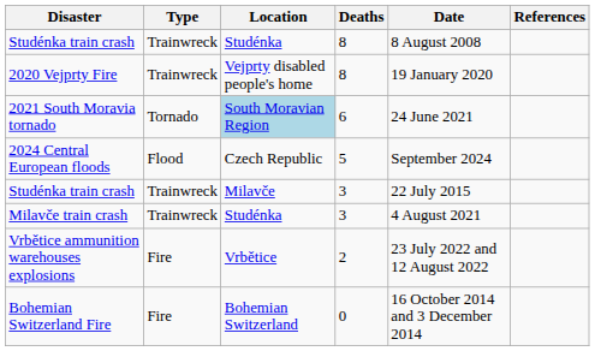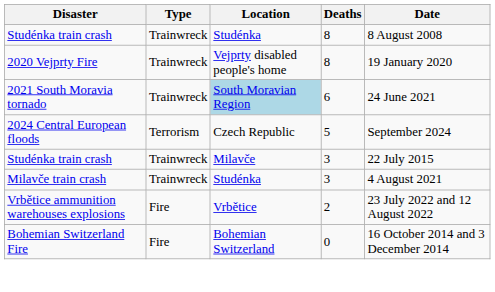 <table class="wikitable sortable sotable">
 <tr>
 <th>Disaster</th>
 <th>Type</th>
 <th>Location</th>
 <th>Deaths</th>
 <th>Date</th>
-<th>References</th>
 </tr>
 <tr>
 <td><a href='#'>Studénka train crash</a></td>
 <td>Trainwreck</td>
 <td><a href='#'>Studénka</a></td>
 <td>8</td>
 <td>8 August 2008</td>
-<td></td>
 </tr>
 <tr>
 <td><a href='#'>2020 Vejprty Fire</a></td>
 <td>Trainwreck</td>
 <td><a href='#'>Vejprty</a> disabled people's home</td>
 <td>8</td>
 <td>19 January 2020</td>
-<td></td>
 </tr>
 <tr>
 <td><a href='#'>2021 South Moravia tornado</a></td>
-<td>Tornado</td>
+<td>Trainwreck</td>
 <td style="background: lightblue;"><a href='#'>South Moravian Region</a></td>
 <td>6</td>
 <td>24 June 2021</td>
-<td></td>
 </tr>
 <tr>
 <td><a href='#'>2024 Central European floods</a></td>
-<td>Flood</td>
+<td>Terrorism</td>
 <td>Czech Republic</td>
 <td>5</td>
 <td>September 2024</td>
-<td></td>
 </tr>
 <tr>
 <td><a href='#'>Studénka train crash</a></td>
 <td>Trainwreck</td>
 <td><a href='#'>Milavče</a></td>
 <td>3</td>
 <td>22 July 2015</td>
-<td></td>
 </tr>
 <tr>
 <td><a href='#'>Milavče train crash</a></td>
 <td>Trainwreck</td>
 <td><a href='#'>Studénka</a></td>
 <td>3</td>
 <td>4 August 2021</td>
-<td></td>
 </tr>
 <tr>
 <td><a href='#'>Vrbětice ammunition warehouses explosions</a></td>
 <td>Fire</td>
 <td><a href='#'>Vrbětice</a></td>
 <td>2</td>
 <td>23 July 2022 and 12 August 2022</td>
-<td></td>
 </tr>
 <tr>
 <td><a href='#'>Bohemian Switzerland Fire</a></td>
 <td>Fire</td>
 <td><a href='#'>Bohemian Switzerland</a></td>
 <td>0</td>
 <td>16 October 2014 and 3 December 2014</td>
-<td></td>
 </tr>
 </table>
